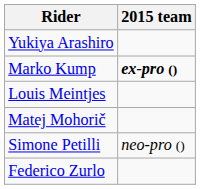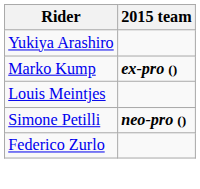 <table class="wikitable">
 <tr>
 <th>Rider</th>
 <th>2015 team</th>
 </tr>
 <tr>
 <td><a href='#'>Yukiya Arashiro</a></td>
 <td></td>
 </tr>
 <tr>
 <td><a href='#'>Marko Kump</a></td>
 <td><strong><em>ex-pro</em> <small>()</small></strong></td>
 </tr>
 <tr>
 <td><a href='#'>Louis Meintjes</a></td>
 <td></td>
 </tr>
 <tr>
-<td><a href='#'>Matej Mohorič</a></td>
-<td></td>
-</tr>
-<tr>
 <td><a href='#'>Simone Petilli</a></td>
-<td><em>neo-pro</em> <small>()</small></td>
+<td><strong><em>neo-pro</em> <small>()</small></strong></td>
 </tr>
 <tr>
 <td><a href='#'>Federico Zurlo</a></td>
 <td></td>
 </tr>
 </table>
